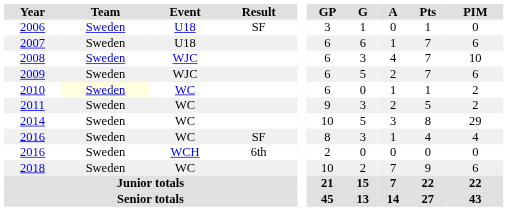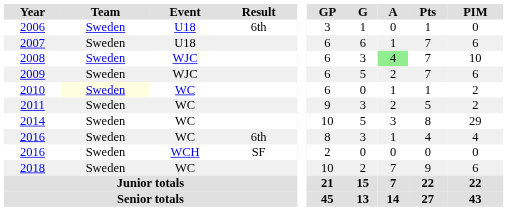 <table border="0" cellpadding="1" cellspacing="0" style="text-align:center; width:40em">
 <tr align="center" bgcolor="#e0e0e0">
 <th>Year</th>
 <th>Team</th>
 <th>Event</th>
 <th>Result</th>
 <th rowspan="99" bgcolor="#ffffff"> </th>
 <th>GP</th>
 <th>G</th>
 <th>A</th>
 <th>Pts</th>
 <th>PIM</th>
 </tr>
 <tr>
 <td><a href='#'>2006</a></td>
 <td><a href='#'>Sweden</a></td>
 <td><a href='#'>U18</a></td>
-<td>SF</td>
+<td>6th</td>
 <td>3</td>
 <td>1</td>
 <td>0</td>
 <td>1</td>
 <td>0</td>
 </tr>
 <tr bgcolor="#f0f0f0">
 <td><a href='#'>2007</a></td>
 <td>Sweden</td>
 <td>U18</td>
 <td></td>
 <td>6</td>
 <td>6</td>
 <td>1</td>
 <td>7</td>
 <td>6</td>
 </tr>
 <tr>
 <td><a href='#'>2008</a></td>
 <td><a href='#'>Sweden</a></td>
 <td><a href='#'>WJC</a></td>
 <td></td>
 <td>6</td>
 <td>3</td>
-<td>4</td>
+<td style="background: lightgreen;">4</td>
 <td>7</td>
 <td>10</td>
 </tr>
 <tr bgcolor="#f0f0f0">
 <td><a href='#'>2009</a></td>
 <td>Sweden</td>
 <td>WJC</td>
 <td></td>
 <td>6</td>
 <td>5</td>
 <td>2</td>
 <td>7</td>
 <td>6</td>
 </tr>
 <tr>
 <td><a href='#'>2010</a></td>
 <td style="background: lightyellow;"><a href='#'>Sweden</a></td>
 <td><a href='#'>WC</a></td>
 <td></td>
 <td>6</td>
 <td>0</td>
 <td>1</td>
 <td>1</td>
 <td>2</td>
 </tr>
 <tr bgcolor="#f0f0f0">
 <td><a href='#'>2011</a></td>
 <td>Sweden</td>
 <td>WC</td>
 <td></td>
 <td>9</td>
 <td>3</td>
 <td>2</td>
 <td>5</td>
 <td>2</td>
 </tr>
 <tr>
 <td><a href='#'>2014</a></td>
 <td>Sweden</td>
 <td>WC</td>
 <td></td>
 <td>10</td>
 <td>5</td>
 <td>3</td>
 <td>8</td>
 <td>29</td>
 </tr>
 <tr bgcolor="#f0f0f0">
 <td><a href='#'>2016</a></td>
 <td>Sweden</td>
 <td>WC</td>
-<td>SF</td>
+<td>6th</td>
 <td>8</td>
 <td>3</td>
 <td>1</td>
 <td>4</td>
 <td>4</td>
 </tr>
 <tr>
 <td><a href='#'>2016</a></td>
 <td>Sweden</td>
 <td><a href='#'>WCH</a></td>
-<td>6th</td>
+<td>SF</td>
 <td>2</td>
 <td>0</td>
 <td>0</td>
 <td>0</td>
 <td>0</td>
 </tr>
 <tr bgcolor="#f0f0f0">
 <td><a href='#'>2018</a></td>
 <td>Sweden</td>
 <td>WC</td>
 <td></td>
 <td>10</td>
 <td>2</td>
 <td>7</td>
 <td>9</td>
 <td>6</td>
 </tr>
 <tr bgcolor="#e0e0e0">
 <th colspan="4">Junior totals</th>
 <th>21</th>
 <th>15</th>
 <th>7</th>
 <th>22</th>
 <th>22</th>
 </tr>
 <tr bgcolor="#e0e0e0">
 <th colspan="4">Senior totals</th>
 <th>45</th>
 <th>13</th>
 <th>14</th>
 <th>27</th>
 <th>43</th>
 </tr>
 </table>
